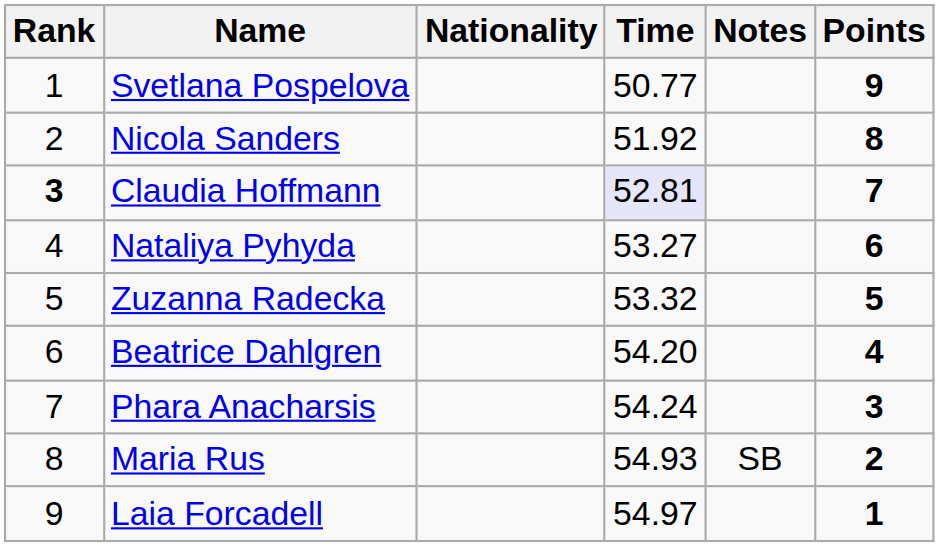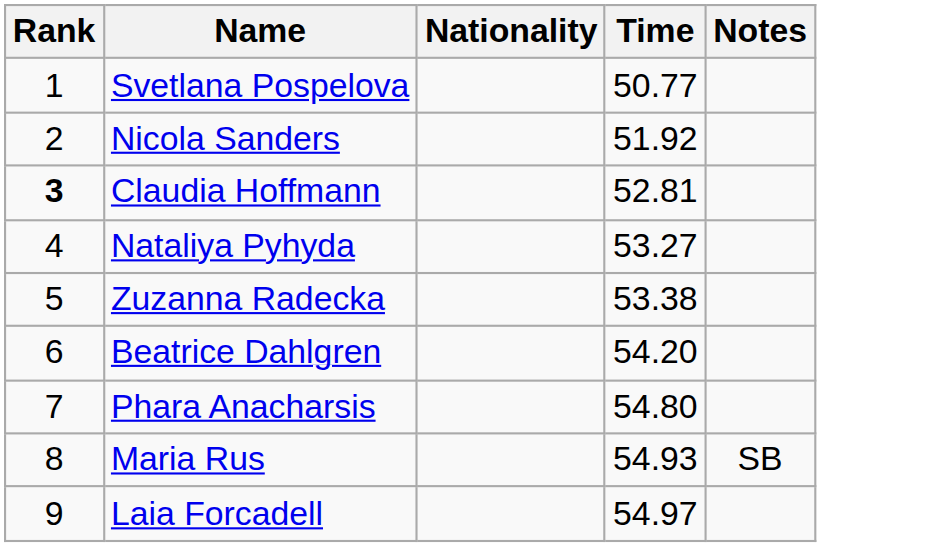 <table class="wikitable sortable" style="text-align:center">
 <tr>
 <th>Rank</th>
 <th>Name</th>
 <th>Nationality</th>
 <th>Time</th>
 <th>Notes</th>
-<th>Points</th>
 </tr>
 <tr>
 <td>1</td>
 <td align=left><a href='#'>Svetlana Pospelova</a></td>
 <td align=left></td>
 <td>50.77</td>
 <td></td>
-<td><strong>9</strong></td>
 </tr>
 <tr>
 <td>2</td>
 <td align=left><a href='#'>Nicola Sanders</a></td>
 <td align=left></td>
 <td>51.92</td>
 <td></td>
-<td><strong>8</strong></td>
 </tr>
 <tr>
 <td><strong>3</strong></td>
 <td align=left><a href='#'>Claudia Hoffmann</a></td>
 <td align=left></td>
-<td style="background: lavender;">52.81</td>
+<td>52.81</td>
 <td></td>
-<td><strong>7</strong></td>
 </tr>
 <tr>
 <td>4</td>
 <td align=left><a href='#'>Nataliya Pyhyda</a></td>
 <td align=left></td>
 <td>53.27</td>
 <td></td>
-<td><strong>6</strong></td>
 </tr>
 <tr>
 <td>5</td>
 <td align=left><a href='#'>Zuzanna Radecka</a></td>
 <td align=left></td>
-<td>53.32</td>
+<td>53.38</td>
 <td></td>
-<td><strong>5</strong></td>
 </tr>
 <tr>
 <td>6</td>
 <td align=left><a href='#'>Beatrice Dahlgren</a></td>
 <td align=left></td>
 <td>54.20</td>
 <td></td>
-<td><strong>4</strong></td>
 </tr>
 <tr>
 <td>7</td>
 <td align=left><a href='#'>Phara Anacharsis</a></td>
 <td align=left></td>
-<td>54.24</td>
+<td>54.80</td>
 <td></td>
-<td><strong>3</strong></td>
 </tr>
 <tr>
 <td>8</td>
 <td align=left><a href='#'>Maria Rus</a></td>
 <td align=left></td>
 <td>54.93</td>
 <td>SB</td>
-<td><strong>2</strong></td>
 </tr>
 <tr>
 <td>9</td>
 <td align=left><a href='#'>Laia Forcadell</a></td>
 <td align=left></td>
 <td>54.97</td>
 <td></td>
-<td><strong>1</strong></td>
 </tr>
 </table>
